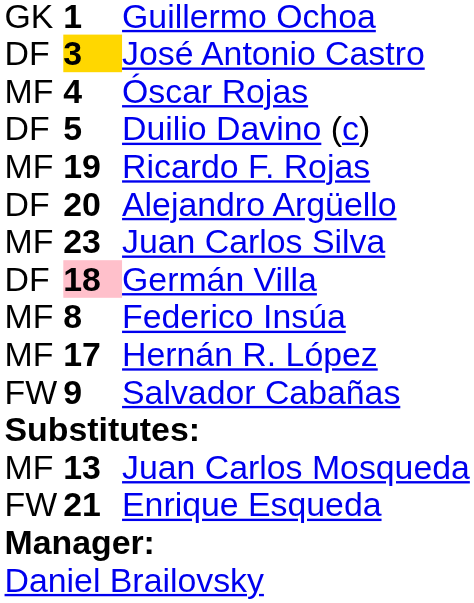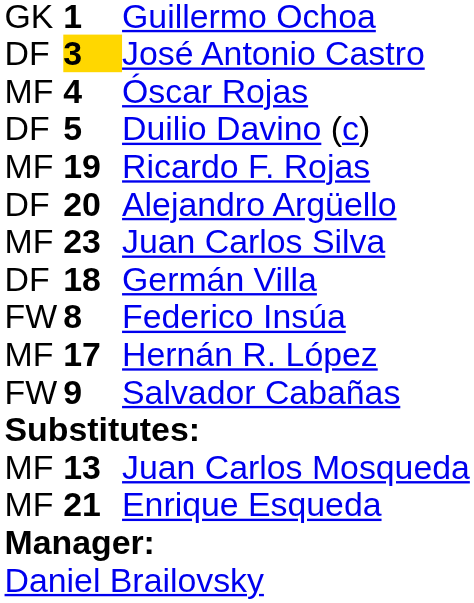 <table style="font-size:90%; margin:0.2em auto;" cellspacing="0" cellpadding="0">
 <tr>
 <th width="25"></th>
 <th width="25"></th>
 </tr>
 <tr>
 <td>GK</td>
 <td><strong>1</strong></td>
 <td> <a href='#'>Guillermo Ochoa</a></td>
 </tr>
 <tr>
 <td>DF</td>
 <td style="background: gold;"><strong>3</strong></td>
 <td> <a href='#'>José Antonio Castro</a></td>
 <td></td>
 </tr>
 <tr>
 <td>MF</td>
 <td><strong>4</strong></td>
 <td> <a href='#'>Óscar Rojas</a></td>
 </tr>
 <tr>
 <td>DF</td>
 <td><strong>5</strong></td>
 <td> <a href='#'>Duilio Davino</a> (<a href='#'>c</a>)</td>
 </tr>
 <tr>
 <td>MF</td>
 <td><strong>19</strong></td>
 <td> <a href='#'>Ricardo F. Rojas</a></td>
 </tr>
 <tr>
 <td>DF</td>
 <td><strong>20</strong></td>
 <td> <a href='#'>Alejandro Argüello</a></td>
 </tr>
 <tr>
 <td>MF</td>
 <td><strong>23</strong></td>
 <td> <a href='#'>Juan Carlos Silva</a></td>
 <td></td>
 </tr>
 <tr>
 <td>DF</td>
-<td style="background: pink;"><strong>18</strong></td>
+<td><strong>18</strong></td>
 <td> <a href='#'>Germán Villa</a></td>
 <td></td>
 <td></td>
 <td></td>
 </tr>
 <tr>
-<td>MF</td>
+<td>FW</td>
 <td><strong>8</strong></td>
 <td> <a href='#'>Federico Insúa</a></td>
 </tr>
 <tr>
 <td>MF</td>
 <td><strong>17</strong></td>
 <td> <a href='#'>Hernán R. López</a></td>
 </tr>
 <tr>
 <td>FW</td>
 <td><strong>9</strong></td>
 <td> <a href='#'>Salvador Cabañas</a></td>
 </tr>
 <tr>
 <td colspan=3><strong>Substitutes:</strong></td>
 </tr>
 <tr>
 <td>MF</td>
 <td><strong>13</strong></td>
 <td> <a href='#'>Juan Carlos Mosqueda</a></td>
 <td></td>
 </tr>
 <tr>
-<td>FW</td>
+<td>MF</td>
 <td><strong>21</strong></td>
 <td> <a href='#'>Enrique Esqueda</a></td>
 <td></td>
 </tr>
 <tr>
 <td colspan=3><strong>Manager:</strong></td>
 </tr>
 <tr>
 <td colspan=4> <a href='#'>Daniel Brailovsky</a></td>
 </tr>
 </table>
